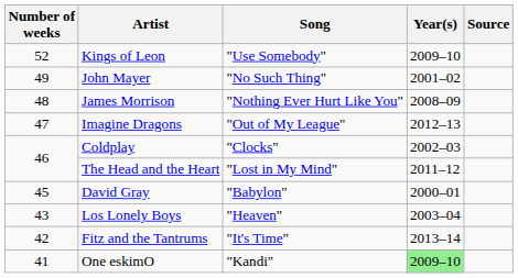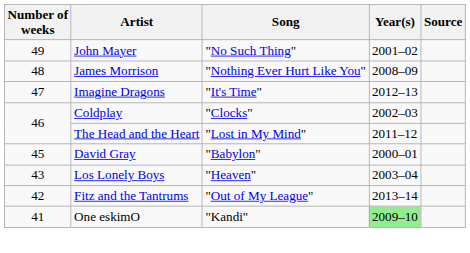 <table class="wikitable">
 <tr>
 <th>Number of <br> weeks</th>
 <th>Artist</th>
 <th>Song</th>
 <th>Year(s)</th>
 <th>Source</th>
-</tr>
-<tr>
-<td rowspan=1 style="text-align:center;">52</td>
-<td><a href='#'>Kings of Leon</a></td>
-<td>"<a href='#'>Use Somebody</a>"</td>
-<td>2009–10</td>
-<td></td>
 </tr>
 <tr>
 <td rowspan=1 style="text-align:center;">49</td>
 <td><a href='#'>John Mayer</a></td>
 <td>"<a href='#'>No Such Thing</a>"</td>
 <td>2001–02</td>
 <td></td>
 </tr>
 <tr>
 <td rowspan=1 style="text-align:center;">48</td>
 <td><a href='#'>James Morrison</a></td>
 <td>"<a href='#'>Nothing Ever Hurt Like You</a>"</td>
 <td>2008–09</td>
 <td></td>
 </tr>
 <tr>
 <td rowspan=1 style="text-align:center;">47</td>
 <td><a href='#'>Imagine Dragons</a></td>
-<td>"<a href='#'>Out of My League</a>"</td>
+<td>"<a href='#'>It's Time</a>"</td>
 <td>2012–13</td>
 <td></td>
 </tr>
 <tr>
 <td rowspan=2 style="text-align:center;">46</td>
 <td><a href='#'>Coldplay</a></td>
 <td>"<a href='#'>Clocks</a>"</td>
 <td>2002–03</td>
 <td></td>
 </tr>
 <tr>
 <td><a href='#'>The Head and the Heart</a></td>
 <td>"<a href='#'>Lost in My Mind</a>"</td>
 <td>2011–12</td>
 <td></td>
 </tr>
 <tr>
 <td rowspan=1 style="text-align:center;">45</td>
 <td><a href='#'>David Gray</a></td>
 <td>"<a href='#'>Babylon</a>"</td>
 <td>2000–01</td>
 <td></td>
 </tr>
 <tr>
 <td rowspan=1 style="text-align:center;">43</td>
 <td><a href='#'>Los Lonely Boys</a></td>
 <td>"<a href='#'>Heaven</a>"</td>
 <td>2003–04</td>
 <td></td>
 </tr>
 <tr>
 <td rowspan=1 style="text-align:center;">42</td>
 <td><a href='#'>Fitz and the Tantrums</a></td>
-<td>"<a href='#'>It's Time</a>"</td>
+<td>"<a href='#'>Out of My League</a>"</td>
 <td>2013–14</td>
 <td></td>
 </tr>
 <tr>
 <td rowspan=1 style="text-align:center;">41</td>
 <td>One eskimO</td>
 <td>"Kandi"</td>
 <td style="background: lightgreen;">2009–10</td>
 <td></td>
 </tr>
 </table>
